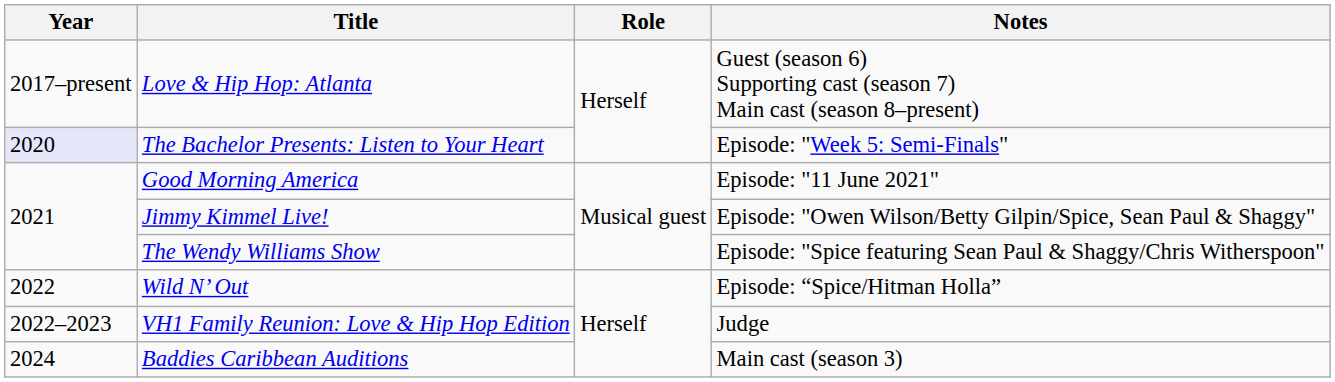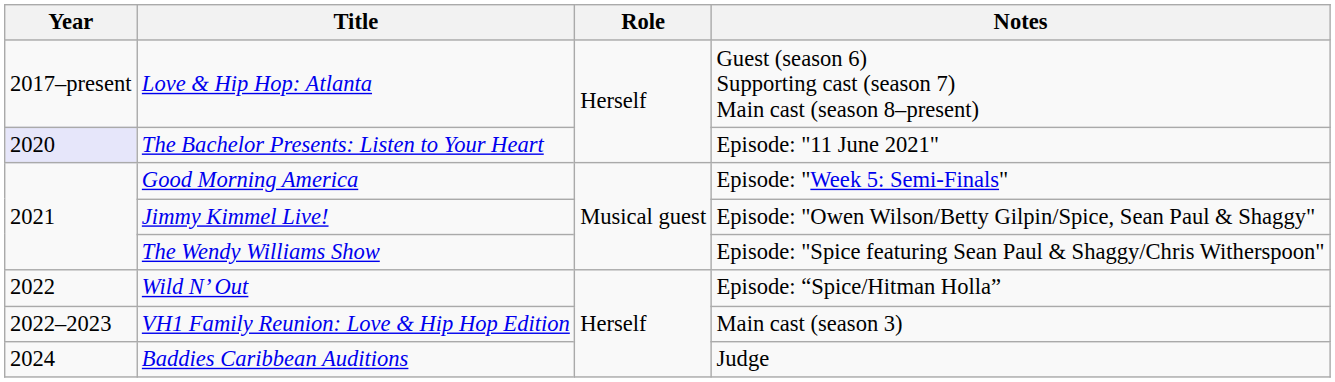 <table class="wikitable sortable">
 <tr>
 <th>Year</th>
 <th>Title</th>
 <th>Role</th>
 <th scope="col" class="unsortable">Notes</th>
 </tr>
 <tr>
 <td>2017–present</td>
 <td><em><a href='#'>Love & Hip Hop: Atlanta</a></em></td>
 <td rowspan="2">Herself</td>
 <td>Guest (season 6)<br>Supporting cast (season 7)<br>Main cast (season 8–present)</td>
 </tr>
 <tr>
 <td style="background: lavender;">2020</td>
 <td><em><a href='#'>The Bachelor Presents: Listen to Your Heart</a></em></td>
-<td>Episode: "<a href='#'>Week 5: Semi-Finals</a>"</td>
+<td>Episode: "11 June 2021"</td>
 </tr>
 <tr>
 <td rowspan="3">2021</td>
 <td><em><a href='#'>Good Morning America</a></em></td>
 <td rowspan="3">Musical guest</td>
-<td>Episode: "11 June 2021"</td>
+<td>Episode: "<a href='#'>Week 5: Semi-Finals</a>"</td>
 </tr>
 <tr>
 <td><em><a href='#'>Jimmy Kimmel Live!</a></em></td>
 <td>Episode: "Owen Wilson/Betty Gilpin/Spice, Sean Paul & Shaggy"</td>
 </tr>
 <tr>
 <td><em><a href='#'>The Wendy Williams Show</a></em></td>
 <td>Episode: "Spice featuring Sean Paul & Shaggy/Chris Witherspoon"</td>
 </tr>
 <tr>
 <td>2022</td>
 <td><a href='#'><em>Wild N’ Out</em></a></td>
 <td rowspan="3">Herself</td>
 <td>Episode: “Spice/Hitman Holla”</td>
 </tr>
 <tr>
 <td>2022–2023</td>
 <td><em><a href='#'>VH1 Family Reunion: Love & Hip Hop Edition</a></em></td>
-<td>Judge</td>
+<td>Main cast (season 3)</td>
 </tr>
 <tr>
 <td>2024</td>
 <td><em><a href='#'>Baddies Caribbean Auditions</a></em></td>
-<td>Main cast (season 3)</td>
+<td>Judge</td>
 </tr>
 </table>
